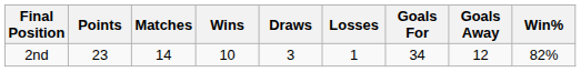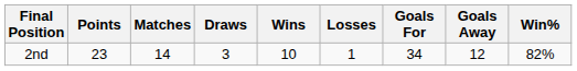 <table class="wikitable" style="font-size: 95%; text-align: center;">
 <tr>
 <th width=60>Final Position</th>
 <th width=60>Points</th>
 <th width=60>Matches</th>
+<th width=60>Draws</th>
 <th width=60>Wins</th>
-<th width=60>Draws</th>
 <th width=60>Losses</th>
 <th width=60>Goals For</th>
 <th width=60>Goals Away</th>
 <th width=60>Win%</th>
 </tr>
 <tr>
 <td>2nd</td>
 <td>23</td>
 <td>14</td>
+<td>3</td>
 <td>10</td>
-<td>3</td>
 <td>1</td>
 <td>34</td>
 <td>12</td>
 <td>82%</td>
 </tr>
 </table>
